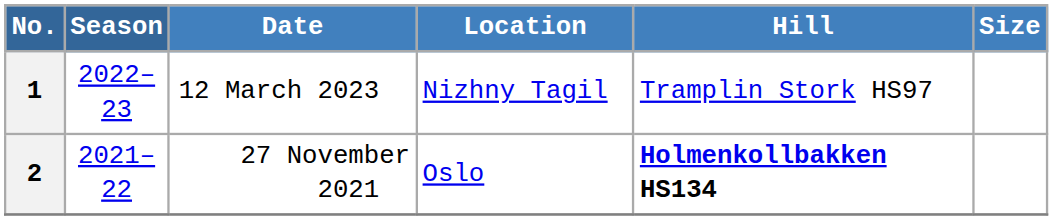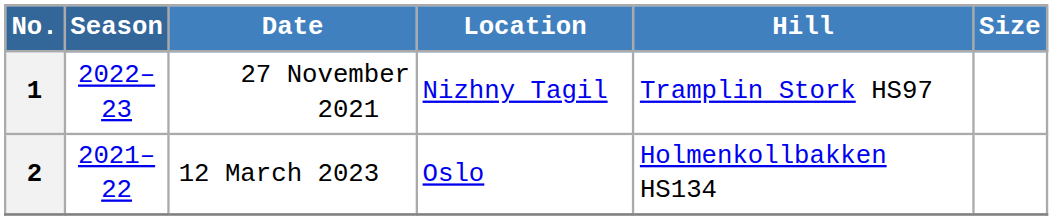 <table class="wikitable sortable" style="font-size:86%; line-height:15px; text-align:left; border:grey solid 1px; border-collapse:collapse; background:#ffffff;">
 <tr style="background:#efefef;">
 <th style="background-color:#369; color:white; width:10px;">No.</th>
 <th style="background-color:#369; color:white;  width:30px;">Season</th>
 <th style="background-color:#4180be; color:white; width:102px;">Date</th>
 <th style="background-color:#4180be; color:white; width:89px;">Location</th>
 <th style="background-color:#4180be; color:white; width:142px;">Hill</th>
 <th style="background-color:#4180be; color:white; width:25px;">Size</th>
 </tr>
 <tr>
 <th scope=row style="text-align:center;">1</th>
 <td align="center"><a href='#'>2022–23</a></td>
-<td align=right>12 March 2023  </td>
+<td align=right>27 November 2021  </td>
 <td> <a href='#'>Nizhny Tagil</a></td>
 <td><a href='#'>Tramplin Stork</a> HS97</td>
 <td align=center></td>
 </tr>
 <tr>
 <th scope="row" style="text-align:center;">2</th>
 <td align="center"><a href='#'>2021–22</a></td>
-<td align=right>27 November 2021  </td>
+<td align=right>12 March 2023  </td>
 <td> <a href='#'>Oslo</a></td>
-<td><strong><a href='#'>Holmenkollbakken</a> HS134</strong></td>
+<td><a href='#'>Holmenkollbakken</a> HS134</td>
 <td align=center></td>
 </tr>
 <tr>
 </tr>
 </table>
